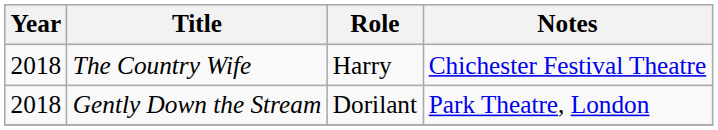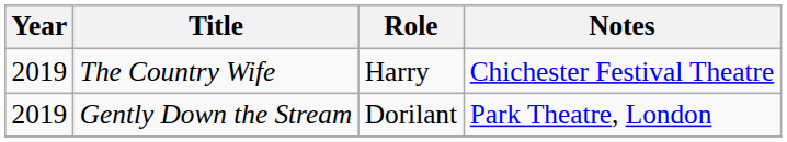 <table class="wikitable sortable">
 <tr>
 <th>Year</th>
 <th>Title</th>
 <th>Role</th>
 <th class="unsortable">Notes</th>
 </tr>
 <tr>
-<td>2018</td>
+<td>2019</td>
 <td><em>The Country Wife</em></td>
 <td>Harry</td>
 <td><a href='#'>Chichester Festival Theatre</a></td>
 </tr>
 <tr>
-<td>2018</td>
+<td>2019</td>
 <td><em>Gently Down the Stream</em></td>
 <td>Dorilant</td>
 <td><a href='#'>Park Theatre</a>, <a href='#'>London</a></td>
 </tr>
 <tr>
 </tr>
 </table>
